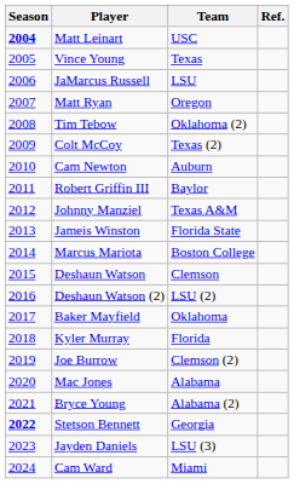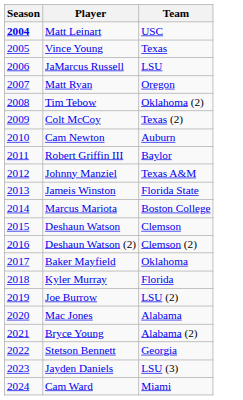 <table class="wikitable">
 <tr>
 <th bgcolor="#e5e5e5">Season</th>
 <th ! bgcolor="#e5e5e5">Player</th>
 <th bgcolor="#e5e5e5">Team</th>
-<th>Ref.</th>
 </tr>
 <tr>
 <td><strong><a href='#'>2004</a></strong></td>
 <td><a href='#'>Matt Leinart</a></td>
 <td><a href='#'>USC</a></td>
-<td></td>
 </tr>
 <tr>
 <td><a href='#'>2005</a></td>
 <td><a href='#'>Vince Young</a></td>
 <td><a href='#'>Texas</a></td>
-<td></td>
 </tr>
 <tr>
 <td><a href='#'>2006</a></td>
 <td><a href='#'>JaMarcus Russell</a></td>
 <td><a href='#'>LSU</a></td>
-<td></td>
 </tr>
 <tr>
 <td><a href='#'>2007</a></td>
 <td><a href='#'>Matt Ryan</a></td>
 <td><a href='#'>Oregon</a></td>
-<td></td>
 </tr>
 <tr>
 <td><a href='#'>2008</a></td>
 <td><a href='#'>Tim Tebow</a></td>
 <td><a href='#'>Oklahoma</a> (2)</td>
-<td></td>
 </tr>
 <tr>
 <td><a href='#'>2009</a></td>
 <td><a href='#'>Colt McCoy</a></td>
 <td><a href='#'>Texas</a> (2)</td>
-<td></td>
 </tr>
 <tr>
 <td><a href='#'>2010</a></td>
 <td><a href='#'>Cam Newton</a></td>
 <td><a href='#'>Auburn</a></td>
-<td></td>
 </tr>
 <tr>
 <td><a href='#'>2011</a></td>
 <td><a href='#'>Robert Griffin III</a></td>
 <td><a href='#'>Baylor</a></td>
-<td></td>
 </tr>
 <tr>
 <td><a href='#'>2012</a></td>
 <td><a href='#'>Johnny Manziel</a></td>
 <td><a href='#'>Texas A&M</a></td>
-<td></td>
 </tr>
 <tr>
 <td><a href='#'>2013</a></td>
 <td><a href='#'>Jameis Winston</a></td>
 <td><a href='#'>Florida State</a></td>
-<td></td>
 </tr>
 <tr>
 <td><a href='#'>2014</a></td>
 <td><a href='#'>Marcus Mariota</a></td>
 <td><a href='#'>Boston College</a></td>
-<td></td>
 </tr>
 <tr>
 <td><a href='#'>2015</a></td>
 <td><a href='#'>Deshaun Watson</a></td>
 <td><a href='#'>Clemson</a></td>
-<td></td>
 </tr>
 <tr>
 <td><a href='#'>2016</a></td>
 <td><a href='#'>Deshaun Watson</a> (2)</td>
-<td><a href='#'>LSU</a> (2)</td>
-<td></td>
+<td><a href='#'>Clemson</a> (2)</td>
 </tr>
 <tr>
 <td><a href='#'>2017</a></td>
 <td><a href='#'>Baker Mayfield</a></td>
 <td><a href='#'>Oklahoma</a></td>
-<td></td>
 </tr>
 <tr>
 <td><a href='#'>2018</a></td>
 <td><a href='#'>Kyler Murray</a></td>
 <td><a href='#'>Florida</a></td>
-<td></td>
 </tr>
 <tr>
 <td><a href='#'>2019</a></td>
 <td><a href='#'>Joe Burrow</a></td>
-<td><a href='#'>Clemson</a> (2)</td>
-<td></td>
+<td><a href='#'>LSU</a> (2)</td>
 </tr>
 <tr>
 <td><a href='#'>2020</a></td>
 <td><a href='#'>Mac Jones</a></td>
 <td><a href='#'>Alabama</a></td>
-<td></td>
 </tr>
 <tr>
 <td><a href='#'>2021</a></td>
 <td><a href='#'>Bryce Young</a></td>
 <td><a href='#'>Alabama</a> (2)</td>
-<td></td>
 </tr>
 <tr>
-<td><strong><a href='#'>2022</a></strong></td>
+<td><a href='#'>2022</a></td>
 <td><a href='#'>Stetson Bennett</a></td>
 <td><a href='#'>Georgia</a></td>
-<td></td>
 </tr>
 <tr>
 <td><a href='#'>2023</a></td>
 <td><a href='#'>Jayden Daniels</a></td>
 <td><a href='#'>LSU</a> (3)</td>
-<td></td>
 </tr>
 <tr>
 <td><a href='#'>2024</a></td>
 <td><a href='#'>Cam Ward</a></td>
 <td><a href='#'>Miami</a></td>
-<td></td>
 </tr>
 </table>
